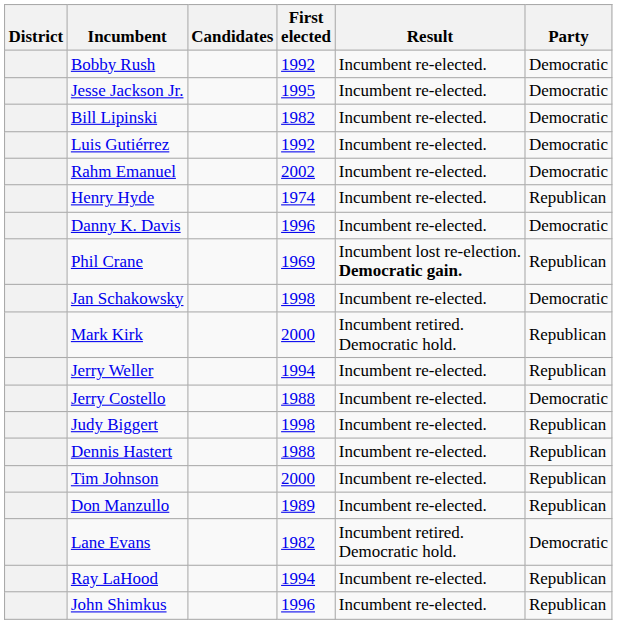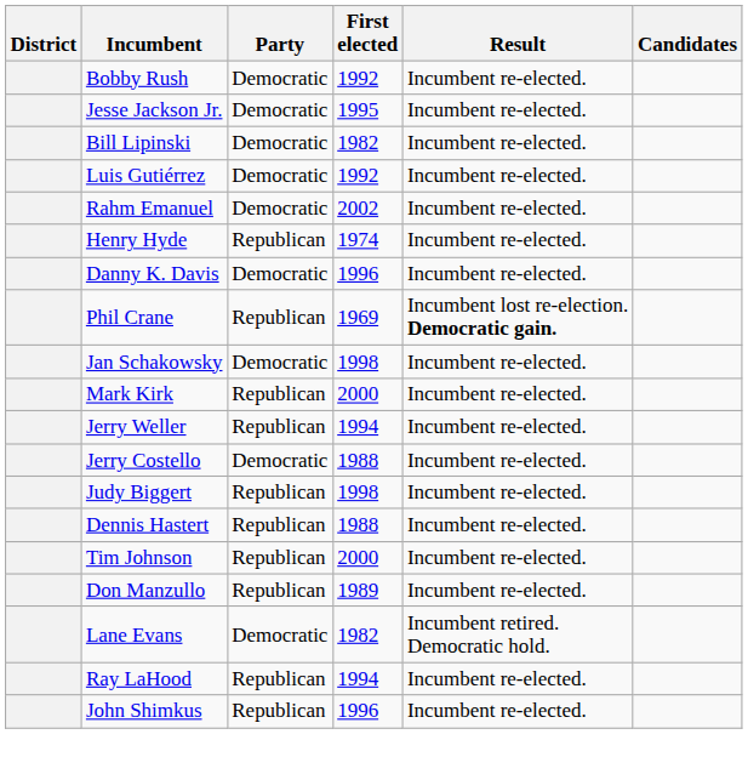 <table class=wikitable>
 <tr valign=bottom>
 <th>District</th>
 <th>Incumbent</th>
-<th>Candidates</th>
+<th>Party</th>
 <th>First<br>elected</th>
 <th>Result</th>
-<th>Party</th>
+<th>Candidates</th>
 </tr>
 <tr>
 <th></th>
 <td><a href='#'>Bobby Rush</a></td>
-<td nowrap></td>
+<td>Democratic</td>
 <td><a href='#'>1992</a></td>
 <td>Incumbent re-elected.</td>
-<td>Democratic</td>
+<td nowrap></td>
 </tr>
 <tr>
 <th></th>
 <td><a href='#'>Jesse Jackson Jr.</a></td>
-<td nowrap></td>
+<td>Democratic</td>
 <td><a href='#'>1995 </a></td>
 <td>Incumbent re-elected.</td>
-<td>Democratic</td>
+<td nowrap></td>
 </tr>
 <tr>
 <th></th>
 <td><a href='#'>Bill Lipinski</a></td>
-<td nowrap></td>
+<td>Democratic</td>
 <td><a href='#'>1982</a></td>
 <td>Incumbent re-elected.</td>
-<td>Democratic</td>
+<td nowrap></td>
 </tr>
 <tr>
 <th></th>
 <td><a href='#'>Luis Gutiérrez</a></td>
-<td nowrap></td>
+<td>Democratic</td>
 <td><a href='#'>1992</a></td>
 <td>Incumbent re-elected.</td>
-<td>Democratic</td>
+<td nowrap></td>
 </tr>
 <tr>
 <th></th>
 <td><a href='#'>Rahm Emanuel</a></td>
-<td nowrap></td>
+<td>Democratic</td>
 <td><a href='#'>2002</a></td>
 <td>Incumbent re-elected.</td>
-<td>Democratic</td>
+<td nowrap></td>
 </tr>
 <tr>
 <th></th>
 <td><a href='#'>Henry Hyde</a></td>
-<td nowrap></td>
+<td>Republican</td>
 <td><a href='#'>1974</a></td>
 <td>Incumbent re-elected.</td>
-<td>Republican</td>
+<td nowrap></td>
 </tr>
 <tr>
 <th></th>
 <td><a href='#'>Danny K. Davis</a></td>
-<td nowrap></td>
+<td>Democratic</td>
 <td><a href='#'>1996</a></td>
 <td>Incumbent re-elected.</td>
-<td>Democratic</td>
+<td nowrap></td>
 </tr>
 <tr>
 <th></th>
 <td><a href='#'>Phil Crane</a></td>
-<td nowrap></td>
+<td>Republican</td>
 <td><a href='#'>1969 </a></td>
 <td>Incumbent lost re-election.<br><strong>Democratic gain.</strong></td>
-<td>Republican</td>
+<td nowrap></td>
 </tr>
 <tr>
 <th></th>
 <td><a href='#'>Jan Schakowsky</a></td>
-<td nowrap></td>
+<td>Democratic</td>
 <td><a href='#'>1998</a></td>
 <td>Incumbent re-elected.</td>
-<td>Democratic</td>
+<td nowrap></td>
 </tr>
 <tr>
 <th></th>
 <td><a href='#'>Mark Kirk</a></td>
+<td>Republican</td>
+<td><a href='#'>2000</a></td>
+<td>Incumbent re-elected.</td>
 <td nowrap></td>
-<td><a href='#'>2000</a></td>
-<td>Incumbent retired.<br>Democratic hold.</td>
-<td>Republican</td>
 </tr>
 <tr>
 <th></th>
 <td><a href='#'>Jerry Weller</a></td>
-<td nowrap></td>
+<td>Republican</td>
 <td><a href='#'>1994</a></td>
 <td>Incumbent re-elected.</td>
-<td>Republican</td>
+<td nowrap></td>
 </tr>
 <tr>
 <th></th>
 <td><a href='#'>Jerry Costello</a></td>
-<td nowrap></td>
+<td>Democratic</td>
 <td><a href='#'>1988</a></td>
 <td>Incumbent re-elected.</td>
-<td>Democratic</td>
+<td nowrap></td>
 </tr>
 <tr>
 <th></th>
 <td><a href='#'>Judy Biggert</a></td>
-<td nowrap></td>
+<td>Republican</td>
 <td><a href='#'>1998</a></td>
 <td>Incumbent re-elected.</td>
-<td>Republican</td>
+<td nowrap></td>
 </tr>
 <tr>
 <th></th>
 <td><a href='#'>Dennis Hastert</a></td>
-<td nowrap></td>
+<td>Republican</td>
 <td><a href='#'>1988</a></td>
 <td>Incumbent re-elected.</td>
-<td>Republican</td>
+<td nowrap></td>
 </tr>
 <tr>
 <th></th>
 <td><a href='#'>Tim Johnson</a></td>
-<td nowrap></td>
+<td>Republican</td>
 <td><a href='#'>2000</a></td>
 <td>Incumbent re-elected.</td>
-<td>Republican</td>
+<td nowrap></td>
 </tr>
 <tr>
 <th></th>
 <td><a href='#'>Don Manzullo</a></td>
-<td nowrap></td>
+<td>Republican</td>
 <td><a href='#'>1989</a></td>
 <td>Incumbent re-elected.</td>
-<td>Republican</td>
+<td nowrap></td>
 </tr>
 <tr>
 <th></th>
 <td><a href='#'>Lane Evans</a></td>
-<td nowrap></td>
+<td>Democratic</td>
 <td><a href='#'>1982</a></td>
 <td>Incumbent retired.<br>Democratic hold.</td>
-<td>Democratic</td>
+<td nowrap></td>
 </tr>
 <tr>
 <th></th>
 <td><a href='#'>Ray LaHood</a></td>
-<td nowrap></td>
+<td>Republican</td>
 <td><a href='#'>1994</a></td>
 <td>Incumbent re-elected.</td>
-<td>Republican</td>
+<td nowrap></td>
 </tr>
 <tr>
 <th></th>
 <td><a href='#'>John Shimkus</a></td>
-<td nowrap></td>
+<td>Republican</td>
 <td><a href='#'>1996</a></td>
 <td>Incumbent re-elected.</td>
-<td>Republican</td>
+<td nowrap></td>
 </tr>
 </table>
